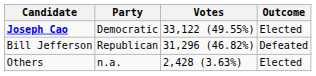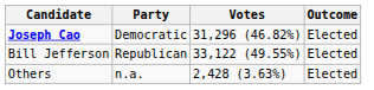 <table class="wikitable">
 <tr>
 <th>Candidate</th>
 <th>Party</th>
 <th>Votes</th>
 <th>Outcome</th>
 </tr>
 <tr>
 <td><strong><a href='#'>Joseph Cao</a></strong></td>
 <td>Democratic</td>
-<td>33,122 (49.55%)</td>
+<td>31,296 (46.82%)</td>
 <td>Elected</td>
 </tr>
 <tr>
 <td>Bill Jefferson</td>
 <td>Republican</td>
-<td>31,296 (46.82%)</td>
-<td>Defeated</td>
+<td>33,122 (49.55%)</td>
+<td>Elected</td>
 </tr>
 <tr>
 <td>Others</td>
 <td>n.a.</td>
 <td>2,428 (3.63%)</td>
 <td>Elected</td>
 </tr>
 </table>
